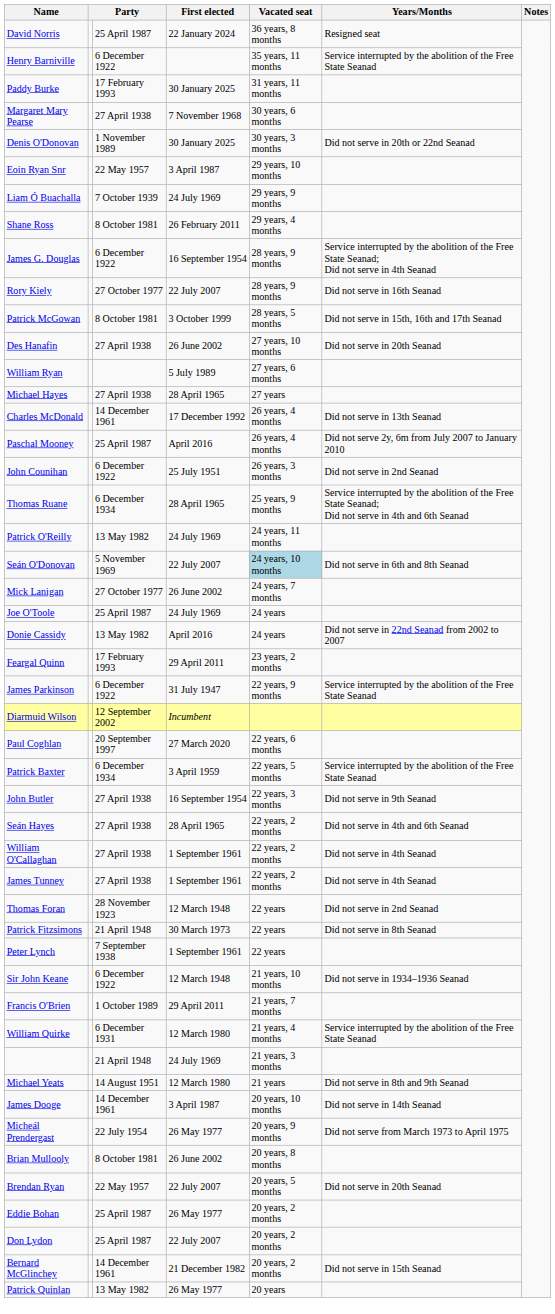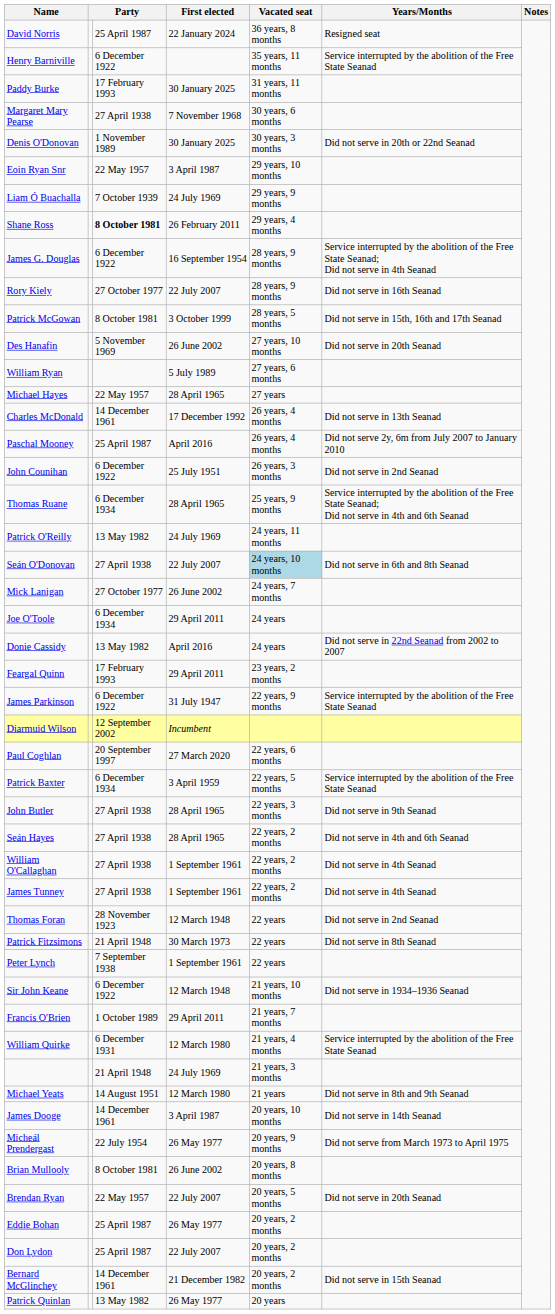 <table class="wikitable">
 <tr>
 <th>Name</th>
 <th colspan=2>Party</th>
 <th>First elected</th>
 <th>Vacated seat</th>
 <th>Years/Months</th>
 <th>Notes</th>
 </tr>
 <tr>
 <td><a href='#'>David Norris</a></td>
 <td></td>
 <td>25 April 1987</td>
 <td>22 January 2024</td>
 <td>36 years, 8 months</td>
 <td>Resigned seat</td>
 </tr>
 <tr>
 <td><a href='#'>Henry Barniville</a></td>
 <td></td>
 <td>6 December 1922</td>
 <td></td>
 <td>35 years, 11 months</td>
 <td>Service interrupted by the abolition of the Free State Seanad</td>
 </tr>
 <tr>
 <td><a href='#'>Paddy Burke</a></td>
 <td></td>
 <td>17 February 1993</td>
 <td>30 January 2025</td>
 <td>31 years, 11 months</td>
 <td></td>
 </tr>
 <tr>
 <td><a href='#'>Margaret Mary Pearse</a></td>
 <td></td>
 <td>27 April 1938</td>
 <td>7 November 1968</td>
 <td>30 years, 6 months</td>
 <td></td>
 </tr>
 <tr>
 <td><a href='#'>Denis O'Donovan</a></td>
 <td></td>
 <td>1 November 1989</td>
 <td>30 January 2025</td>
 <td>30 years, 3 months</td>
 <td>Did not serve in 20th or 22nd Seanad</td>
 </tr>
 <tr>
 <td><a href='#'>Eoin Ryan Snr</a></td>
 <td></td>
 <td>22 May 1957</td>
 <td>3 April 1987</td>
 <td>29 years, 10 months</td>
 <td></td>
 </tr>
 <tr>
 <td><a href='#'>Liam Ó Buachalla</a></td>
 <td></td>
 <td>7 October 1939</td>
 <td>24 July 1969</td>
 <td>29 years, 9 months</td>
 <td></td>
 </tr>
 <tr>
 <td><a href='#'>Shane Ross</a></td>
 <td></td>
-<td>8 October 1981</td>
+<td><strong>8 October 1981</strong></td>
 <td>26 February 2011</td>
 <td>29 years, 4 months</td>
 <td></td>
 </tr>
 <tr>
 <td><a href='#'>James G. Douglas</a></td>
 <td></td>
 <td>6 December 1922</td>
 <td>16 September 1954</td>
 <td>28 years, 9 months</td>
 <td>Service interrupted by the abolition of the Free State Seanad;<br>Did not serve in 4th Seanad</td>
 </tr>
 <tr>
 <td><a href='#'>Rory Kiely</a></td>
 <td></td>
 <td>27 October 1977</td>
 <td>22 July 2007</td>
 <td>28 years, 9 months</td>
 <td>Did not serve in 16th Seanad</td>
 </tr>
 <tr>
 <td><a href='#'>Patrick McGowan</a></td>
 <td></td>
 <td>8 October 1981</td>
 <td>3 October 1999</td>
 <td>28 years, 5 months</td>
 <td>Did not serve in 15th, 16th and 17th Seanad</td>
 </tr>
 <tr>
 <td><a href='#'>Des Hanafin</a></td>
 <td></td>
-<td>27 April 1938</td>
+<td>5 November 1969</td>
 <td>26 June 2002</td>
 <td>27 years, 10 months</td>
 <td>Did not serve in 20th Seanad</td>
 </tr>
 <tr>
 <td><a href='#'>William Ryan</a></td>
 <td></td>
 <td></td>
 <td>5 July 1989</td>
 <td>27 years, 6 months</td>
 <td></td>
 </tr>
 <tr>
 <td><a href='#'>Michael Hayes</a></td>
 <td></td>
-<td>27 April 1938</td>
+<td>22 May 1957</td>
 <td>28 April 1965</td>
 <td>27 years</td>
 <td></td>
 </tr>
 <tr>
 <td><a href='#'>Charles McDonald</a></td>
 <td></td>
 <td>14 December 1961</td>
 <td>17 December 1992</td>
 <td>26 years, 4 months</td>
 <td>Did not serve in 13th Seanad</td>
 </tr>
 <tr>
 <td><a href='#'>Paschal Mooney</a></td>
 <td></td>
 <td>25 April 1987</td>
 <td>April 2016</td>
 <td>26 years, 4 months</td>
 <td>Did not serve 2y, 6m from July 2007 to January 2010</td>
 </tr>
 <tr>
 <td><a href='#'>John Counihan</a></td>
 <td></td>
 <td>6 December 1922</td>
 <td>25 July 1951</td>
 <td>26 years, 3 months</td>
 <td>Did not serve in 2nd Seanad</td>
 </tr>
 <tr>
 <td><a href='#'>Thomas Ruane</a></td>
 <td></td>
 <td>6 December 1934</td>
 <td>28 April 1965</td>
 <td>25 years, 9 months</td>
 <td>Service interrupted by the abolition of the Free State Seanad;<br>Did not serve in 4th and 6th Seanad</td>
 </tr>
 <tr>
 <td><a href='#'>Patrick O'Reilly</a></td>
 <td></td>
 <td>13 May 1982</td>
 <td>24 July 1969</td>
 <td>24 years, 11 months</td>
 <td></td>
 </tr>
 <tr>
 <td><a href='#'>Seán O'Donovan</a></td>
 <td></td>
-<td>5 November 1969</td>
+<td>27 April 1938</td>
 <td>22 July 2007</td>
 <td style="background: lightblue;">24 years, 10 months</td>
 <td>Did not serve in 6th and 8th Seanad</td>
 </tr>
 <tr>
 <td><a href='#'>Mick Lanigan</a></td>
 <td></td>
 <td>27 October 1977</td>
 <td>26 June 2002</td>
 <td>24 years, 7 months</td>
 <td></td>
 </tr>
 <tr>
 <td><a href='#'>Joe O'Toole</a></td>
 <td></td>
-<td>25 April 1987</td>
-<td>24 July 1969</td>
+<td>6 December 1934</td>
+<td>29 April 2011</td>
 <td>24 years</td>
 <td></td>
 </tr>
 <tr>
 <td><a href='#'>Donie Cassidy</a></td>
 <td></td>
 <td>13 May 1982</td>
 <td>April 2016</td>
 <td>24 years</td>
 <td>Did not serve in <a href='#'>22nd Seanad</a> from 2002 to 2007</td>
 </tr>
 <tr>
 <td><a href='#'>Feargal Quinn</a></td>
 <td></td>
 <td>17 February 1993</td>
 <td>29 April 2011</td>
 <td>23 years, 2 months</td>
 <td></td>
 </tr>
 <tr>
 <td><a href='#'>James Parkinson</a></td>
 <td></td>
 <td>6 December 1922</td>
 <td>31 July 1947</td>
 <td>22 years, 9 months</td>
 <td>Service interrupted by the abolition of the Free State Seanad</td>
 </tr>
 <tr style="background:#ffffa1;">
 <td><a href='#'>Diarmuid Wilson</a></td>
 <td></td>
 <td>12 September 2002</td>
 <td><em>Incumbent</em></td>
 <td></td>
 <td></td>
 </tr>
 <tr>
 <td><a href='#'>Paul Coghlan</a></td>
 <td></td>
 <td>20 September 1997</td>
 <td>27 March 2020</td>
 <td>22 years, 6 months</td>
 <td></td>
 </tr>
 <tr>
 <td><a href='#'>Patrick Baxter</a></td>
 <td></td>
 <td>6 December 1934</td>
 <td>3 April 1959</td>
 <td>22 years, 5 months</td>
 <td>Service interrupted by the abolition of the Free State Seanad</td>
 </tr>
 <tr>
 <td><a href='#'>John Butler</a></td>
 <td></td>
 <td>27 April 1938</td>
-<td>16 September 1954</td>
+<td>28 April 1965</td>
 <td>22 years, 3 months</td>
 <td>Did not serve in 9th Seanad</td>
 </tr>
 <tr>
 <td><a href='#'>Seán Hayes</a></td>
 <td></td>
 <td>27 April 1938</td>
 <td>28 April 1965</td>
 <td>22 years, 2 months</td>
 <td>Did not serve in 4th and 6th Seanad</td>
 </tr>
 <tr>
 <td><a href='#'>William O'Callaghan</a></td>
 <td></td>
 <td>27 April 1938</td>
 <td>1 September 1961</td>
 <td>22 years, 2 months</td>
 <td>Did not serve in 4th Seanad</td>
 </tr>
 <tr>
 <td><a href='#'>James Tunney</a></td>
 <td></td>
 <td>27 April 1938</td>
 <td>1 September 1961</td>
 <td>22 years, 2 months</td>
 <td>Did not serve in 4th Seanad</td>
 </tr>
 <tr>
 <td><a href='#'>Thomas Foran</a></td>
 <td></td>
 <td>28 November 1923</td>
 <td>12 March 1948</td>
 <td>22 years</td>
 <td>Did not serve in 2nd Seanad</td>
 </tr>
 <tr>
 <td><a href='#'>Patrick Fitzsimons</a></td>
 <td></td>
 <td>21 April 1948</td>
 <td>30 March 1973</td>
 <td>22 years</td>
 <td>Did not serve in 8th Seanad</td>
 </tr>
 <tr>
 <td><a href='#'>Peter Lynch</a></td>
 <td></td>
 <td>7 September 1938</td>
 <td>1 September 1961</td>
 <td>22 years</td>
 <td></td>
 </tr>
 <tr>
 <td><a href='#'>Sir John Keane</a></td>
 <td></td>
 <td>6 December 1922</td>
 <td>12 March 1948</td>
 <td>21 years, 10 months</td>
 <td>Did not serve in 1934–1936 Seanad</td>
 </tr>
 <tr>
 <td><a href='#'>Francis O'Brien</a></td>
 <td></td>
 <td>1 October 1989</td>
 <td>29 April 2011</td>
 <td>21 years, 7 months</td>
 <td></td>
 </tr>
 <tr>
 <td><a href='#'>William Quirke</a></td>
 <td></td>
 <td>6 December 1931</td>
 <td>12 March 1980</td>
 <td>21 years, 4 months</td>
 <td>Service interrupted by the abolition of the Free State Seanad</td>
 </tr>
 <tr>
 <td></td>
 <td></td>
 <td>21 April 1948</td>
 <td>24 July 1969</td>
 <td>21 years, 3 months</td>
 <td></td>
 </tr>
 <tr>
 <td><a href='#'>Michael Yeats</a></td>
 <td></td>
 <td>14 August 1951</td>
 <td>12 March 1980</td>
 <td>21 years</td>
 <td>Did not serve in 8th and 9th Seanad</td>
 </tr>
 <tr>
 <td><a href='#'>James Dooge</a></td>
 <td></td>
 <td>14 December 1961</td>
 <td>3 April 1987</td>
 <td>20 years, 10 months</td>
 <td>Did not serve in 14th Seanad</td>
 </tr>
 <tr>
 <td><a href='#'>Micheál Prendergast</a></td>
 <td></td>
 <td>22 July 1954</td>
 <td>26 May 1977</td>
 <td>20 years, 9 months</td>
 <td>Did not serve from March 1973 to April 1975</td>
 </tr>
 <tr>
 <td><a href='#'>Brian Mullooly</a></td>
 <td></td>
 <td>8 October 1981</td>
 <td>26 June 2002</td>
 <td>20 years, 8 months</td>
 <td></td>
 </tr>
 <tr>
 <td><a href='#'>Brendan Ryan</a></td>
 <td></td>
 <td>22 May 1957</td>
 <td>22 July 2007</td>
 <td>20 years, 5 months</td>
 <td>Did not serve in 20th Seanad</td>
 </tr>
 <tr>
 <td><a href='#'>Eddie Bohan</a></td>
 <td></td>
 <td>25 April 1987</td>
 <td>26 May 1977</td>
 <td>20 years, 2 months</td>
 <td></td>
 </tr>
 <tr>
 <td><a href='#'>Don Lydon</a></td>
 <td></td>
 <td>25 April 1987</td>
 <td>22 July 2007</td>
 <td>20 years, 2 months</td>
 <td></td>
 </tr>
 <tr>
 <td><a href='#'>Bernard McGlinchey</a></td>
 <td></td>
 <td>14 December 1961</td>
 <td>21 December 1982</td>
 <td>20 years, 2 months</td>
 <td>Did not serve in 15th Seanad</td>
 </tr>
 <tr>
 <td><a href='#'>Patrick Quinlan</a></td>
 <td></td>
 <td>13 May 1982</td>
 <td>26 May 1977</td>
 <td>20 years</td>
 <td></td>
 </tr>
 </table>
